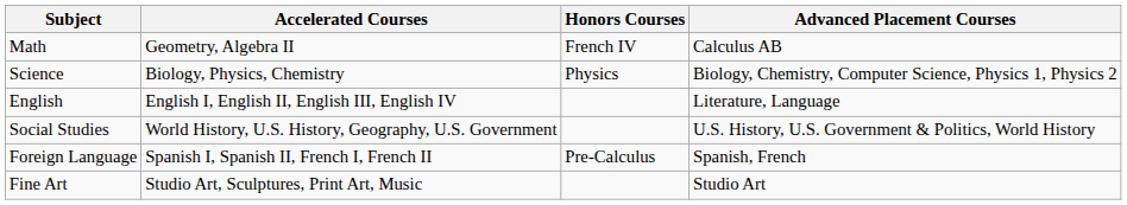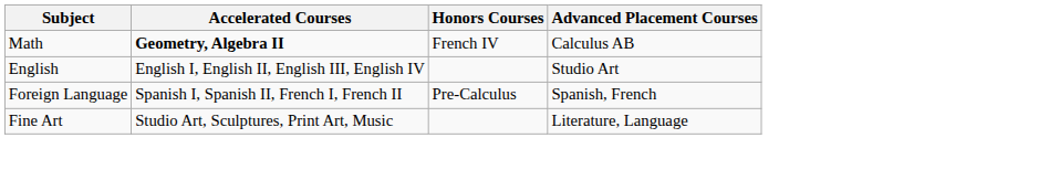 <table class="wikitable">
 <tr>
 <th>Subject</th>
 <th>Accelerated Courses</th>
 <th>Honors Courses</th>
 <th>Advanced Placement Courses</th>
 </tr>
 <tr>
 <td>Math</td>
-<td>Geometry, Algebra II</td>
+<td><strong>Geometry, Algebra II</strong></td>
 <td>French IV</td>
 <td>Calculus AB</td>
-</tr>
-<tr>
-<td>Science</td>
-<td>Biology, Physics, Chemistry</td>
-<td>Physics</td>
-<td>Biology, Chemistry, Computer Science, Physics 1, Physics 2</td>
 </tr>
 <tr>
 <td>English</td>
 <td>English I, English II, English III, English IV</td>
 <td></td>
-<td>Literature, Language</td>
-</tr>
-<tr>
-<td>Social Studies</td>
-<td>World History, U.S. History, Geography, U.S. Government</td>
-<td></td>
-<td>U.S. History, U.S. Government & Politics, World History</td>
+<td>Studio Art</td>
 </tr>
 <tr>
 <td>Foreign Language</td>
 <td>Spanish I, Spanish II, French I, French II</td>
 <td>Pre-Calculus</td>
 <td>Spanish, French</td>
 </tr>
 <tr>
 <td>Fine Art</td>
 <td>Studio Art, Sculptures, Print Art, Music</td>
 <td></td>
-<td>Studio Art</td>
+<td>Literature, Language</td>
 </tr>
 </table>
